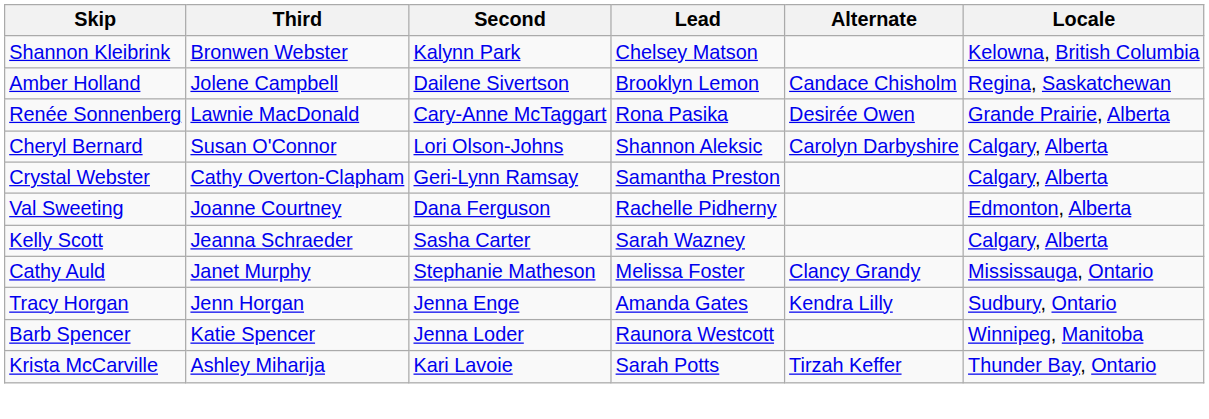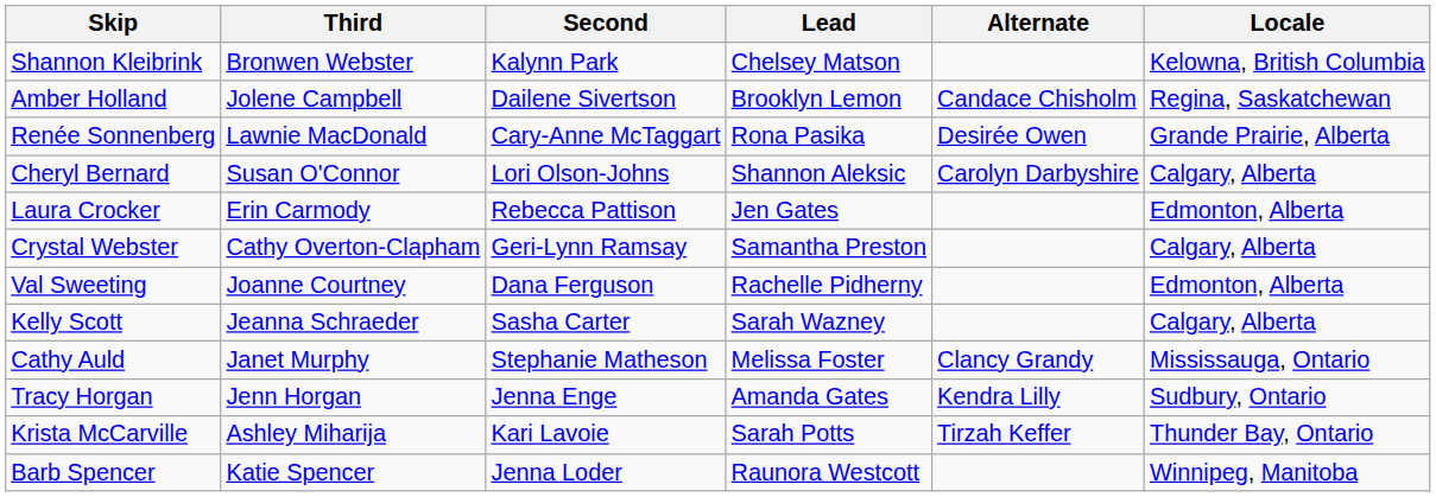 <table class=wikitable>
 <tr>
 <th>Skip</th>
 <th>Third</th>
 <th>Second</th>
 <th>Lead</th>
 <th>Alternate</th>
 <th>Locale</th>
 </tr>
 <tr>
 <td><a href='#'>Shannon Kleibrink</a></td>
 <td><a href='#'>Bronwen Webster</a></td>
 <td><a href='#'>Kalynn Park</a></td>
 <td><a href='#'>Chelsey Matson</a></td>
 <td></td>
 <td> <a href='#'>Kelowna</a>, <a href='#'>British Columbia</a></td>
 </tr>
 <tr>
 <td><a href='#'>Amber Holland</a></td>
 <td><a href='#'>Jolene Campbell</a></td>
 <td><a href='#'>Dailene Sivertson</a></td>
 <td><a href='#'>Brooklyn Lemon</a></td>
 <td><a href='#'>Candace Chisholm</a></td>
 <td> <a href='#'>Regina</a>, <a href='#'>Saskatchewan</a></td>
 </tr>
 <tr>
 <td><a href='#'>Renée Sonnenberg</a></td>
 <td><a href='#'>Lawnie MacDonald</a></td>
 <td><a href='#'>Cary-Anne McTaggart</a></td>
 <td><a href='#'>Rona Pasika</a></td>
 <td><a href='#'>Desirée Owen</a></td>
 <td> <a href='#'>Grande Prairie</a>, <a href='#'>Alberta</a></td>
 </tr>
 <tr>
 <td><a href='#'>Cheryl Bernard</a></td>
 <td><a href='#'>Susan O'Connor</a></td>
 <td><a href='#'>Lori Olson-Johns</a></td>
 <td><a href='#'>Shannon Aleksic</a></td>
 <td><a href='#'>Carolyn Darbyshire</a></td>
 <td> <a href='#'>Calgary</a>, <a href='#'>Alberta</a></td>
 </tr>
 <tr>
+<td><a href='#'>Laura Crocker</a></td>
+<td><a href='#'>Erin Carmody</a></td>
+<td><a href='#'>Rebecca Pattison</a></td>
+<td><a href='#'>Jen Gates</a></td>
+<td></td>
+<td> <a href='#'>Edmonton</a>, <a href='#'>Alberta</a></td>
+</tr>
+<tr>
 <td><a href='#'>Crystal Webster</a></td>
 <td><a href='#'>Cathy Overton-Clapham</a></td>
 <td><a href='#'>Geri-Lynn Ramsay</a></td>
 <td><a href='#'>Samantha Preston</a></td>
 <td></td>
 <td> <a href='#'>Calgary</a>, <a href='#'>Alberta</a></td>
 </tr>
 <tr>
 <td><a href='#'>Val Sweeting</a></td>
 <td><a href='#'>Joanne Courtney</a></td>
 <td><a href='#'>Dana Ferguson</a></td>
 <td><a href='#'>Rachelle Pidherny</a></td>
 <td></td>
 <td> <a href='#'>Edmonton</a>, <a href='#'>Alberta</a></td>
 </tr>
 <tr>
 <td><a href='#'>Kelly Scott</a></td>
 <td><a href='#'>Jeanna Schraeder</a></td>
 <td><a href='#'>Sasha Carter</a></td>
 <td><a href='#'>Sarah Wazney</a></td>
 <td></td>
 <td> <a href='#'>Calgary</a>, <a href='#'>Alberta</a></td>
 </tr>
 <tr>
 <td><a href='#'>Cathy Auld</a></td>
 <td><a href='#'>Janet Murphy</a></td>
 <td><a href='#'>Stephanie Matheson</a></td>
 <td><a href='#'>Melissa Foster</a></td>
 <td><a href='#'>Clancy Grandy</a></td>
 <td> <a href='#'>Mississauga</a>, <a href='#'>Ontario</a></td>
 </tr>
 <tr>
 <td><a href='#'>Tracy Horgan</a></td>
 <td><a href='#'>Jenn Horgan</a></td>
 <td><a href='#'>Jenna Enge</a></td>
 <td><a href='#'>Amanda Gates</a></td>
 <td><a href='#'>Kendra Lilly</a></td>
 <td> <a href='#'>Sudbury</a>, <a href='#'>Ontario</a></td>
 </tr>
 <tr>
+<td><a href='#'>Krista McCarville</a></td>
+<td><a href='#'>Ashley Miharija</a></td>
+<td><a href='#'>Kari Lavoie</a></td>
+<td><a href='#'>Sarah Potts</a></td>
+<td><a href='#'>Tirzah Keffer</a></td>
+<td> <a href='#'>Thunder Bay</a>, <a href='#'>Ontario</a></td>
+</tr>
+<tr>
 <td><a href='#'>Barb Spencer</a></td>
 <td><a href='#'>Katie Spencer</a></td>
 <td><a href='#'>Jenna Loder</a></td>
 <td><a href='#'>Raunora Westcott</a></td>
 <td></td>
 <td> <a href='#'>Winnipeg</a>, <a href='#'>Manitoba</a></td>
 </tr>
-<tr>
-<td><a href='#'>Krista McCarville</a></td>
-<td><a href='#'>Ashley Miharija</a></td>
-<td><a href='#'>Kari Lavoie</a></td>
-<td><a href='#'>Sarah Potts</a></td>
-<td><a href='#'>Tirzah Keffer</a></td>
-<td> <a href='#'>Thunder Bay</a>, <a href='#'>Ontario</a></td>
-</tr>
 </table>
